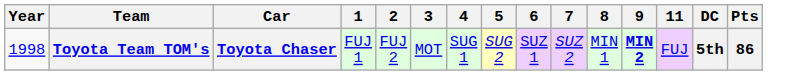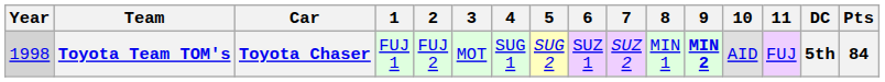 <table class="wikitable" style="text-align:center; font-size:85%">
 <tr>
 <th>Year</th>
 <th>Team</th>
 <th>Car</th>
 <th>1</th>
 <th>2</th>
 <th>3</th>
 <th>4</th>
 <th>5</th>
 <th>6</th>
 <th>7</th>
 <th>8</th>
 <th>9</th>
+<th>10</th>
 <th>11</th>
 <th>DC</th>
 <th>Pts</th>
 </tr>
 <tr>
-<td><a href='#'>1998</a></td>
+<td style="background: lightgrey;"><a href='#'>1998</a></td>
 <th nowrap><a href='#'>Toyota Team TOM's</a></th>
 <th nowrap><a href='#'>Toyota Chaser</a></th>
 <td style="background:#DFFFDF;"><a href='#'>FUJ<br>1</a><br></td>
 <td style="background:#DFFFDF;"><a href='#'>FUJ<br>2</a><br></td>
 <td style="background:#DFFFDF;"><a href='#'>MOT</a><br></td>
 <td style="background:#DFFFDF;"><a href='#'>SUG<br>1</a><br></td>
 <td style="background:#FFFFBF;"><em><a href='#'>SUG<br>2</a></em><br></td>
 <td style="background:#EFCFFF;"><a href='#'>SUZ<br>1</a><br></td>
 <td style="background:#EFCFFF;"><em><a href='#'>SUZ<br>2</a></em><br></td>
 <td style="background:#DFFFDF;"><a href='#'>MIN<br>1</a><br></td>
 <td style="background:#DFFFDF;"><strong><a href='#'>MIN<br>2</a><br></strong></td>
+<td style="background:#DFDFDF;"><a href='#'>AID</a><br></td>
 <td style="background:#EFCFFF;"><a href='#'>FUJ</a><br></td>
 <th>5th</th>
-<th>86</th>
+<th>84</th>
 </tr>
 </table>
